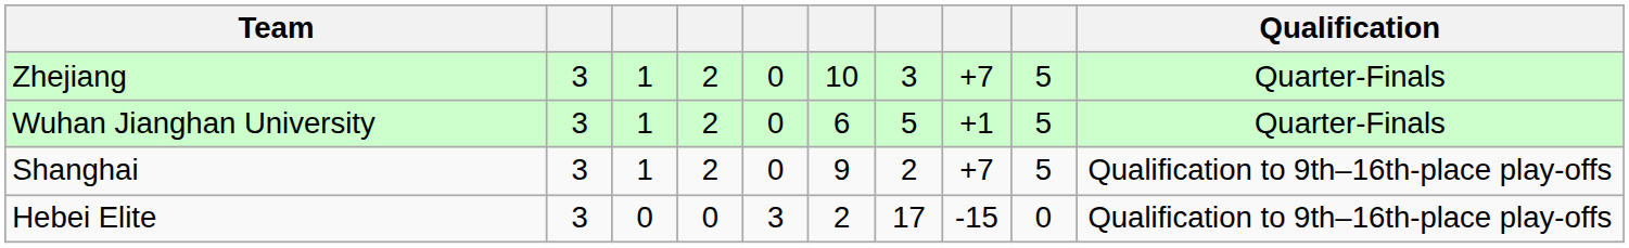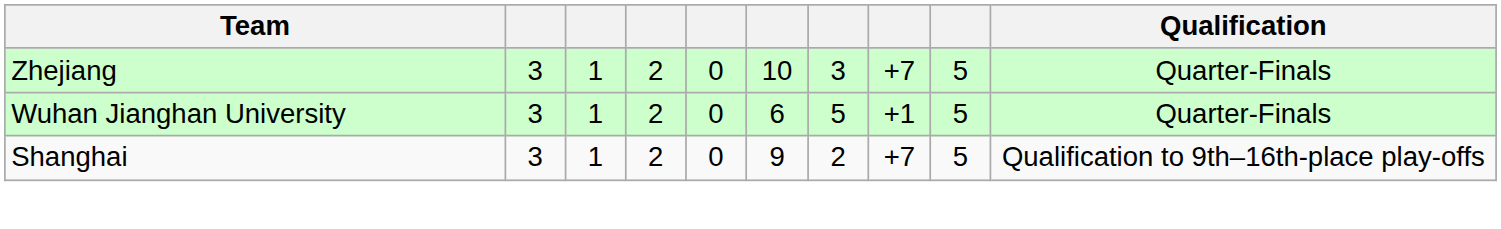 <table class="wikitable" style="text-align:center;">
 <tr>
 <th width=310>Team</th>
 <th width=30></th>
 <th width=30></th>
 <th width=30></th>
 <th width=30></th>
 <th width=30></th>
 <th width=30></th>
 <th width=30></th>
 <th width=30></th>
 <th width=310>Qualification</th>
 </tr>
 <tr bgcolor="#ccffcc">
 <td align="left">Zhejiang</td>
 <td>3</td>
 <td>1</td>
 <td>2</td>
 <td>0</td>
 <td>10</td>
 <td>3</td>
 <td>+7</td>
 <td>5</td>
 <td>Quarter-Finals</td>
 </tr>
 <tr bgcolor="#ccffcc">
 <td align="left">Wuhan Jianghan University</td>
 <td>3</td>
 <td>1</td>
 <td>2</td>
 <td>0</td>
 <td>6</td>
 <td>5</td>
 <td>+1</td>
 <td>5</td>
 <td>Quarter-Finals</td>
 </tr>
 <tr bgcolor=>
 <td align="left">Shanghai</td>
 <td>3</td>
 <td>1</td>
 <td>2</td>
 <td>0</td>
 <td>9</td>
 <td>2</td>
 <td>+7</td>
 <td>5</td>
 <td>Qualification to 9th–16th-place play-offs</td>
 </tr>
-<tr bgcolor=>
-<td align="left">Hebei Elite</td>
-<td>3</td>
-<td>0</td>
-<td>0</td>
-<td>3</td>
-<td>2</td>
-<td>17</td>
-<td>-15</td>
-<td>0</td>
-<td>Qualification to 9th–16th-place play-offs</td>
-</tr>
 </table>
